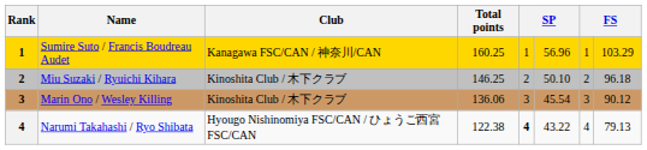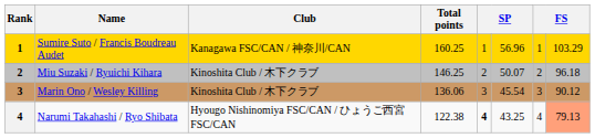 <table class="wikitable sortable">
 <tr>
 <th>Rank</th>
 <th>Name</th>
 <th>Club</th>
 <th>Total points</th>
 <th colspan="2" width="80px"><a href='#'>SP</a></th>
 <th colspan="2" width="80px"><a href='#'>FS</a></th>
 </tr>
 <tr bgcolor="gold">
 <td align="center"><strong>1</strong></td>
 <td><a href='#'>Sumire Suto</a> / <a href='#'>Francis Boudreau Audet</a></td>
 <td>Kanagawa FSC/CAN / 神奈川/CAN</td>
 <td align="center">160.25</td>
 <td align="center">1</td>
 <td align="center">56.96</td>
 <td align="center">1</td>
 <td align="center">103.29</td>
 </tr>
 <tr bgcolor="silver">
 <td align="center"><strong>2</strong></td>
 <td><a href='#'>Miu Suzaki</a> / <a href='#'>Ryuichi Kihara</a></td>
 <td>Kinoshita Club / 木下クラブ</td>
 <td align="center">146.25</td>
 <td align="center">2</td>
-<td align="center">50.10</td>
+<td align="center">50.07</td>
 <td align="center">2</td>
 <td align="center">96.18</td>
 </tr>
 <tr bgcolor="cc9966">
 <td align="center"><strong>3</strong></td>
 <td><a href='#'>Marin Ono</a> / <a href='#'>Wesley Killing</a></td>
 <td>Kinoshita Club / 木下クラブ</td>
 <td align="center">136.06</td>
 <td align="center">3</td>
 <td align="center">45.54</td>
 <td align="center">3</td>
 <td align="center">90.12</td>
 </tr>
 <tr>
 <th>4</th>
 <td><a href='#'>Narumi Takahashi</a> / <a href='#'>Ryo Shibata</a></td>
 <td>Hyougo Nishinomiya FSC/CAN / ひょうご西宮FSC/CAN</td>
 <td align="center">122.38</td>
 <td align="center"><strong>4</strong></td>
-<td align="center">43.22</td>
+<td align="center">43.25</td>
 <td align="center">4</td>
-<td align="center">79.13</td>
+<td align="center" style="background: lightsalmon;">79.13</td>
 </tr>
 </table>
